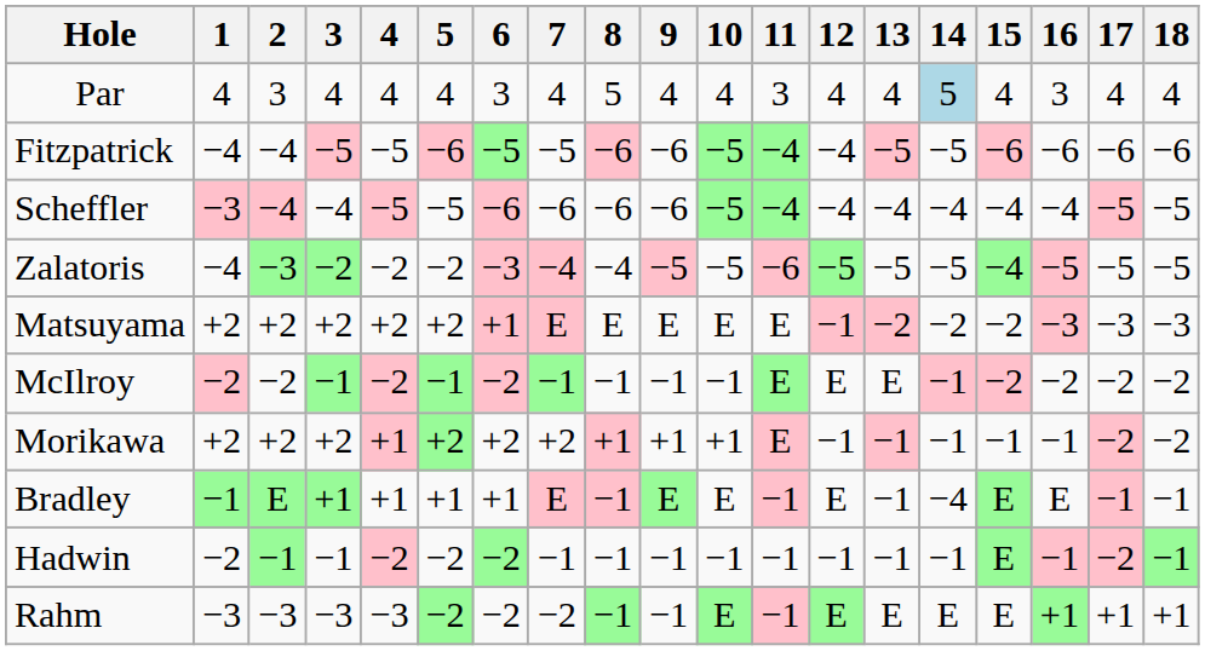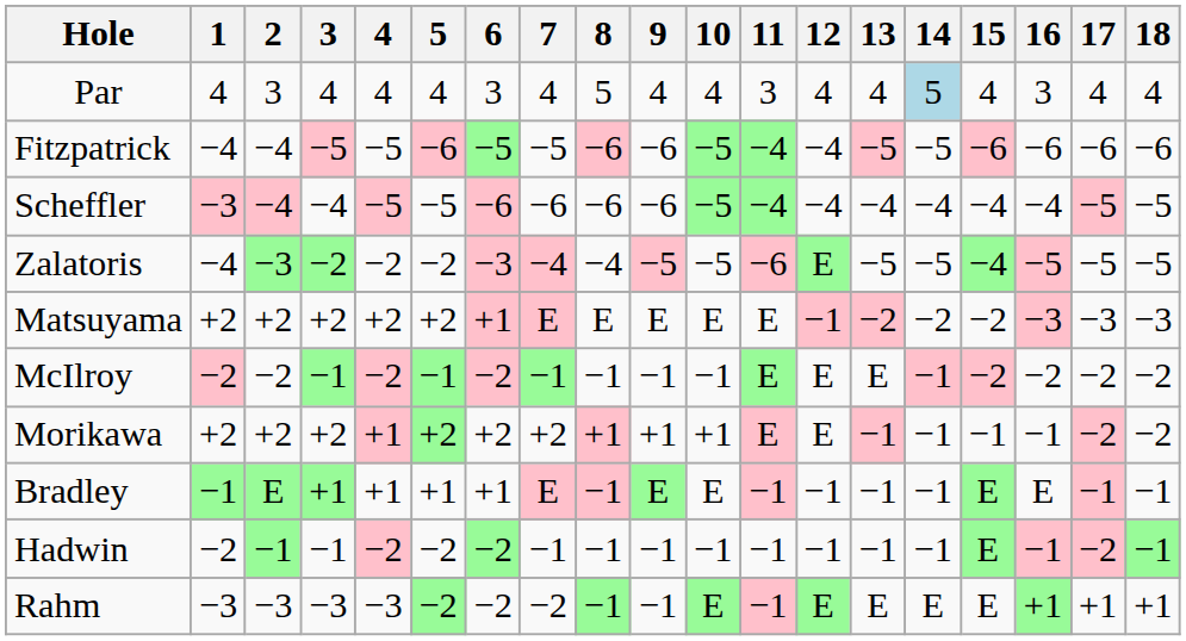 <table class="wikitable" style="text-align:center">
 <tr>
 <th>Hole</th>
 <th> 1 </th>
 <th> 2 </th>
 <th> 3 </th>
 <th> 4 </th>
 <th> 5 </th>
 <th> 6 </th>
 <th> 7 </th>
 <th> 8 </th>
 <th> 9 </th>
 <th>10</th>
 <th>11</th>
 <th>12</th>
 <th>13</th>
 <th>14</th>
 <th>15</th>
 <th>16</th>
 <th>17</th>
 <th>18</th>
 </tr>
 <tr>
 <td>Par</td>
 <td>4</td>
 <td>3</td>
 <td>4</td>
 <td>4</td>
 <td>4</td>
 <td>3</td>
 <td>4</td>
 <td>5</td>
 <td>4</td>
 <td>4</td>
 <td>3</td>
 <td>4</td>
 <td>4</td>
 <td style="background: lightblue;">5</td>
 <td>4</td>
 <td>3</td>
 <td>4</td>
 <td>4</td>
 </tr>
 <tr>
 <td align=left> Fitzpatrick</td>
 <td>−4</td>
 <td>−4</td>
 <td style="background: Pink;">−5</td>
 <td>−5</td>
 <td style="background: Pink;">−6</td>
 <td style="background: PaleGreen;">−5</td>
 <td>−5</td>
 <td style="background: Pink;">−6</td>
 <td>−6</td>
 <td style="background: PaleGreen;">−5</td>
 <td style="background: PaleGreen;">−4</td>
 <td>−4</td>
 <td style="background: Pink;">−5</td>
 <td>−5</td>
 <td style="background: Pink;">−6</td>
 <td>−6</td>
 <td>−6</td>
 <td>−6</td>
 </tr>
 <tr>
 <td align=left> Scheffler</td>
 <td style="background: Pink;">−3</td>
 <td style="background: Pink;">−4</td>
 <td>−4</td>
 <td style="background: Pink;">−5</td>
 <td>−5</td>
 <td style="background: Pink;">−6</td>
 <td>−6</td>
 <td>−6</td>
 <td>−6</td>
 <td style="background: PaleGreen;">−5</td>
 <td style="background: PaleGreen;">−4</td>
 <td>−4</td>
 <td>−4</td>
 <td>−4</td>
 <td>−4</td>
 <td>−4</td>
 <td style="background: Pink;">−5</td>
 <td>−5</td>
 </tr>
 <tr>
 <td align=left> Zalatoris</td>
 <td>−4</td>
 <td style="background: PaleGreen;">−3</td>
 <td style="background: PaleGreen;">−2</td>
 <td>−2</td>
 <td>−2</td>
 <td style="background: Pink;">−3</td>
 <td style="background: Pink;">−4</td>
 <td>−4</td>
 <td style="background: Pink;">−5</td>
 <td>−5</td>
 <td style="background: Pink;">−6</td>
-<td style="background: PaleGreen;">−5</td>
+<td style="background: PaleGreen;">E</td>
 <td>−5</td>
 <td>−5</td>
 <td style="background: PaleGreen;">−4</td>
 <td style="background: Pink;">−5</td>
 <td>−5</td>
 <td>−5</td>
 </tr>
 <tr>
 <td align=left> Matsuyama</td>
 <td>+2</td>
 <td>+2</td>
 <td>+2</td>
 <td>+2</td>
 <td>+2</td>
 <td style="background: Pink;">+1</td>
 <td style="background: Pink;">E</td>
 <td>E</td>
 <td>E</td>
 <td>E</td>
 <td>E</td>
 <td style="background: Pink;">−1</td>
 <td style="background: Pink;">−2</td>
 <td>−2</td>
 <td>−2</td>
 <td style="background: Pink;">−3</td>
 <td>−3</td>
 <td>−3</td>
 </tr>
 <tr>
 <td align=left> McIlroy</td>
 <td style="background: Pink;">−2</td>
 <td>−2</td>
 <td style="background: PaleGreen;">−1</td>
 <td style="background: Pink;">−2</td>
 <td style="background: PaleGreen;">−1</td>
 <td style="background: Pink;">−2</td>
 <td style="background: PaleGreen;">−1</td>
 <td>−1</td>
 <td>−1</td>
 <td>−1</td>
 <td style="background: PaleGreen;">E</td>
 <td>E</td>
 <td>E</td>
 <td style="background: Pink;">−1</td>
 <td style="background: Pink;">−2</td>
 <td>−2</td>
 <td>−2</td>
 <td>−2</td>
 </tr>
 <tr>
 <td align=left> Morikawa</td>
 <td>+2</td>
 <td>+2</td>
 <td>+2</td>
 <td style="background: Pink;">+1</td>
 <td style="background: PaleGreen;">+2</td>
 <td>+2</td>
 <td>+2</td>
 <td style="background: Pink;">+1</td>
 <td>+1</td>
 <td>+1</td>
 <td style="background: Pink;">E</td>
-<td>−1</td>
+<td>E</td>
 <td style="background: Pink;">−1</td>
 <td>−1</td>
 <td>−1</td>
 <td>−1</td>
 <td style="background: Pink;">−2</td>
 <td>−2</td>
 </tr>
 <tr>
 <td align=left> Bradley</td>
 <td style="background: PaleGreen;">−1</td>
 <td style="background: PaleGreen;">E</td>
 <td style="background: PaleGreen;">+1</td>
 <td>+1</td>
 <td>+1</td>
 <td>+1</td>
 <td style="background: Pink;">E</td>
 <td style="background: Pink;">−1</td>
 <td style="background: PaleGreen;">E</td>
 <td>E</td>
 <td style="background: Pink;">−1</td>
-<td>E</td>
 <td>−1</td>
-<td>−4</td>
+<td>−1</td>
+<td>−1</td>
 <td style="background: PaleGreen;">E</td>
 <td>E</td>
 <td style="background: Pink;">−1</td>
 <td>−1</td>
 </tr>
 <tr>
 <td align=left> Hadwin</td>
 <td>−2</td>
 <td style="background: PaleGreen;">−1</td>
 <td>−1</td>
 <td style="background: Pink;">−2</td>
 <td>−2</td>
 <td style="background: PaleGreen;">−2</td>
 <td>−1</td>
 <td>−1</td>
 <td>−1</td>
 <td>−1</td>
 <td>−1</td>
 <td>−1</td>
 <td>−1</td>
 <td>−1</td>
 <td style="background: PaleGreen;">E</td>
 <td style="background: Pink;">−1</td>
 <td style="background: Pink;">−2</td>
 <td style="background: PaleGreen;">−1</td>
 </tr>
 <tr>
 <td align=left> Rahm</td>
 <td>−3</td>
 <td>−3</td>
 <td>−3</td>
 <td>−3</td>
 <td style="background: PaleGreen;">−2</td>
 <td>−2</td>
 <td>−2</td>
 <td style="background: PaleGreen;">−1</td>
 <td>−1</td>
 <td style="background: PaleGreen;">E</td>
 <td style="background: Pink;">−1</td>
 <td style="background: PaleGreen;">E</td>
 <td>E</td>
 <td>E</td>
 <td>E</td>
 <td style="background: PaleGreen;">+1</td>
 <td>+1</td>
 <td>+1</td>
 </tr>
 </table>
